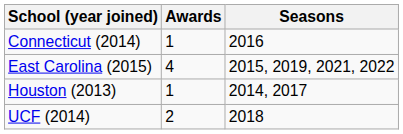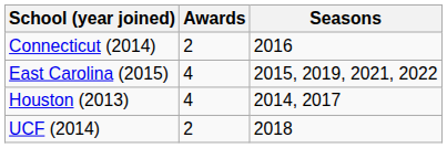 <table class="wikitable" border="1">
 <tr>
 <th>School (year joined)</th>
 <th>Awards</th>
 <th>Seasons</th>
 </tr>
 <tr>
 <td><a href='#'>Connecticut</a> (2014)</td>
-<td>1</td>
+<td>2</td>
 <td>2016</td>
 </tr>
 <tr>
 <td><a href='#'>East Carolina</a> (2015)</td>
 <td>4</td>
 <td>2015, 2019, 2021, 2022</td>
 </tr>
 <tr>
 <td><a href='#'>Houston</a> (2013)</td>
-<td>1</td>
+<td>4</td>
 <td>2014, 2017</td>
 </tr>
 <tr>
 <td><a href='#'>UCF</a> (2014)</td>
 <td>2</td>
 <td>2018</td>
 </tr>
 </table>
